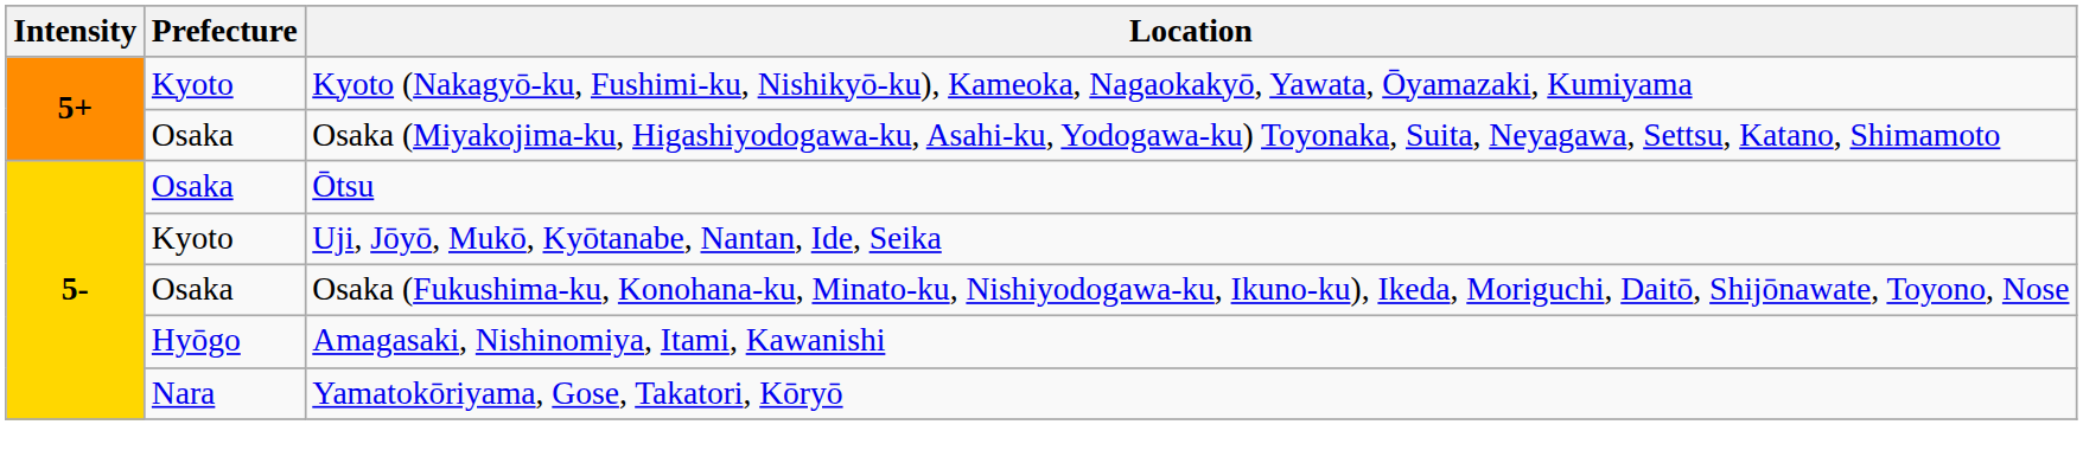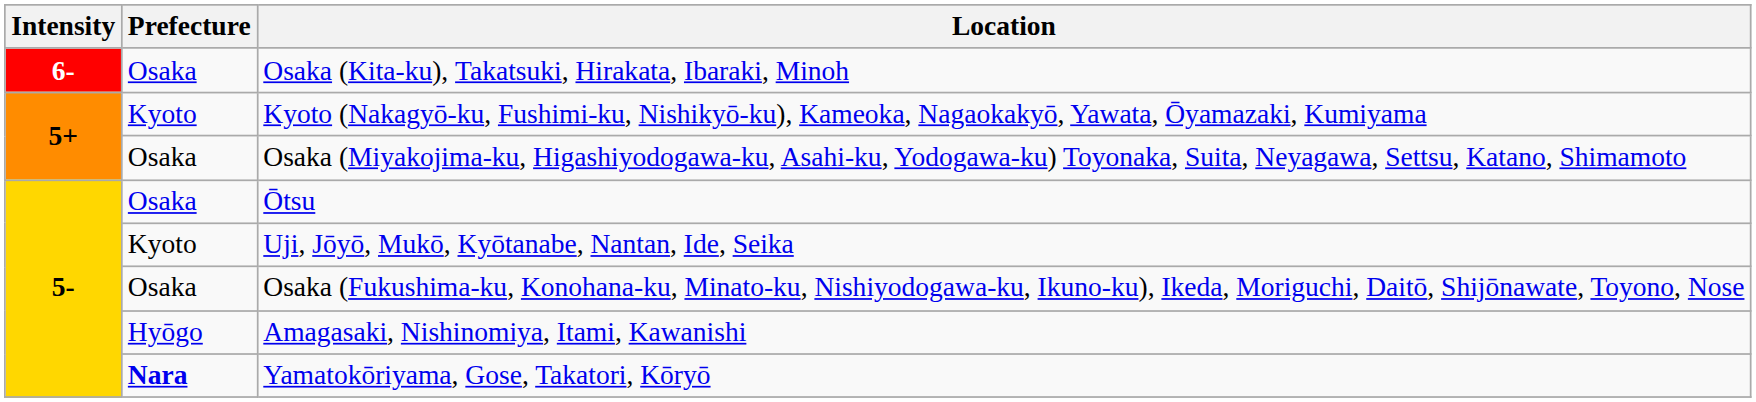 <table class="wikitable">
 <tr>
 <th>Intensity</th>
 <th>Prefecture</th>
 <th>Location</th>
+</tr>
+<tr>
+<th style="background:#FF0000; color:#fff">6-</th>
+<td><a href='#'>Osaka</a></td>
+<td><a href='#'>Osaka</a> (<a href='#'>Kita-ku</a>), <a href='#'>Takatsuki</a>, <a href='#'>Hirakata</a>, <a href='#'>Ibaraki</a>, <a href='#'>Minoh</a></td>
 </tr>
 <tr>
 <th rowspan="2" style="background:#FF8C00">5+</th>
 <td><a href='#'>Kyoto</a></td>
 <td><a href='#'>Kyoto</a> (<a href='#'>Nakagyō-ku</a>, <a href='#'>Fushimi-ku</a>, <a href='#'>Nishikyō-ku</a>), <a href='#'>Kameoka</a>, <a href='#'>Nagaokakyō</a>, <a href='#'>Yawata</a>, <a href='#'>Ōyamazaki</a>, <a href='#'>Kumiyama</a></td>
 </tr>
 <tr>
 <td>Osaka</td>
 <td>Osaka (<a href='#'>Miyakojima-ku</a>, <a href='#'>Higashiyodogawa-ku</a>, <a href='#'>Asahi-ku</a>, <a href='#'>Yodogawa-ku</a>) <a href='#'>Toyonaka</a>, <a href='#'>Suita</a>, <a href='#'>Neyagawa</a>, <a href='#'>Settsu</a>, <a href='#'>Katano</a>, <a href='#'>Shimamoto</a></td>
 </tr>
 <tr>
 <th rowspan="5" style="background:#FFD700; color:#000000">5-</th>
 <td><a href='#'>Osaka</a></td>
 <td><a href='#'>Ōtsu</a></td>
 </tr>
 <tr>
 <td>Kyoto</td>
 <td><a href='#'>Uji</a>, <a href='#'>Jōyō</a>, <a href='#'>Mukō</a>, <a href='#'>Kyōtanabe</a>, <a href='#'>Nantan</a>, <a href='#'>Ide</a>, <a href='#'>Seika</a></td>
 </tr>
 <tr>
 <td>Osaka</td>
 <td>Osaka (<a href='#'>Fukushima-ku</a>, <a href='#'>Konohana-ku</a>, <a href='#'>Minato-ku</a>, <a href='#'>Nishiyodogawa-ku</a>, <a href='#'>Ikuno-ku</a>), <a href='#'>Ikeda</a>, <a href='#'>Moriguchi</a>, <a href='#'>Daitō</a>, <a href='#'>Shijōnawate</a>, <a href='#'>Toyono</a>, <a href='#'>Nose</a></td>
 </tr>
 <tr>
 <td><a href='#'>Hyōgo</a></td>
 <td><a href='#'>Amagasaki</a>, <a href='#'>Nishinomiya</a>, <a href='#'>Itami</a>, <a href='#'>Kawanishi</a></td>
 </tr>
 <tr>
-<td><a href='#'>Nara</a></td>
+<td><strong><a href='#'>Nara</a></strong></td>
 <td><a href='#'>Yamatokōriyama</a>, <a href='#'>Gose</a>, <a href='#'>Takatori</a>, <a href='#'>Kōryō</a></td>
 </tr>
 </table>
